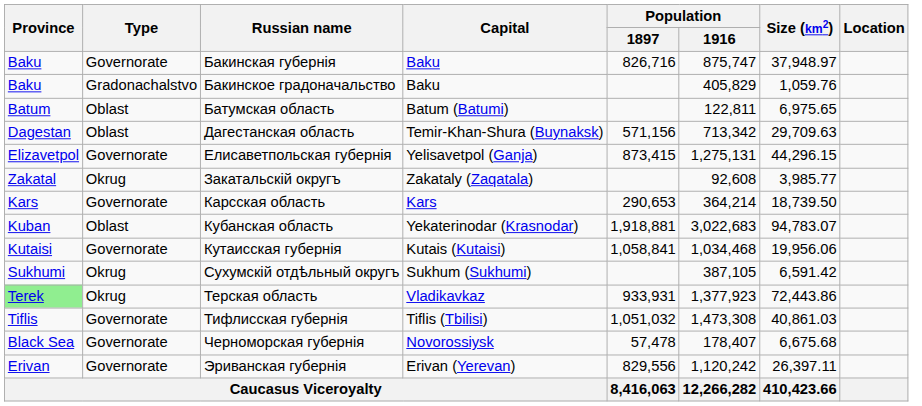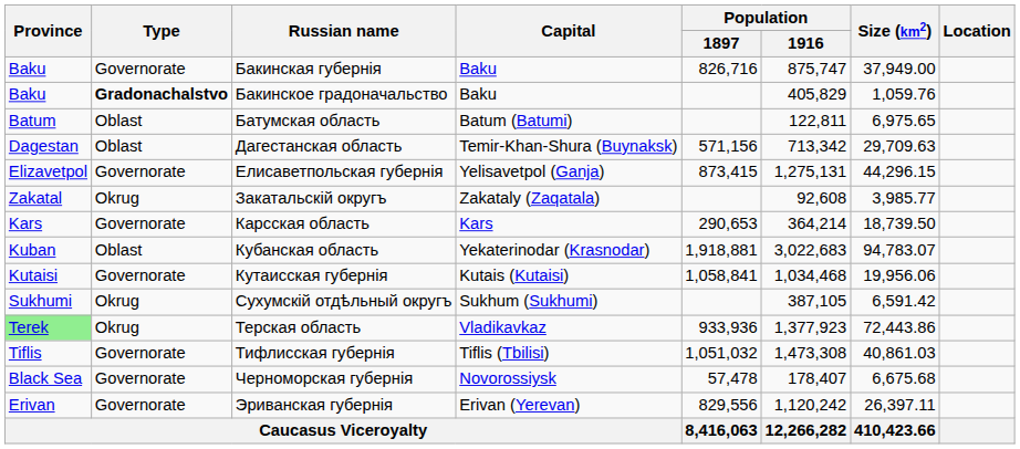 <table class="wikitable sortable">
 <tr>
 <th rowspan="2">Province</th>
 <th rowspan="2">Type</th>
 <th rowspan="2">Russian name</th>
 <th rowspan="2">Capital</th>
 <th colspan="2">Population</th>
 <th rowspan="2">Size (<small><a href='#'>km<sup>2</sup></a></small>)</th>
 <th rowspan="2">Location</th>
 </tr>
 <tr>
 <th>1897</th>
 <th>1916</th>
 </tr>
 <tr>
 <td><a href='#'>Baku</a></td>
 <td>Governorate</td>
 <td>Бакинская губернія</td>
 <td><a href='#'>Baku</a></td>
 <td align="right">826,716</td>
 <td align="right">875,747</td>
-<td align="right">37,948.97</td>
+<td align="right">37,949.00</td>
 <td></td>
 </tr>
 <tr>
 <td><a href='#'>Baku</a></td>
-<td>Gradonachalstvo</td>
+<td><strong>Gradonachalstvo</strong></td>
 <td>Бакинское градоначальство</td>
 <td>Baku</td>
 <td></td>
 <td align="right">405,829</td>
 <td align="right">1,059.76</td>
 <td></td>
 </tr>
 <tr>
 <td><a href='#'>Batum</a></td>
 <td>Oblast</td>
 <td>Батумская область</td>
 <td>Batum (<a href='#'>Batumi</a>)</td>
 <td></td>
 <td align="right">122,811</td>
 <td align="right">6,975.65</td>
 <td></td>
 </tr>
 <tr>
 <td><a href='#'>Dagestan</a></td>
 <td>Oblast</td>
 <td>Дагестанская область</td>
 <td>Temir-Khan-Shura (<a href='#'>Buynaksk</a>)</td>
 <td align="right">571,156</td>
 <td align="right">713,342</td>
 <td align="right">29,709.63</td>
 <td></td>
 </tr>
 <tr>
 <td><a href='#'>Elizavetpol</a></td>
 <td>Governorate</td>
 <td>Елисаветпольская губернія</td>
 <td>Yelisavetpol (<a href='#'>Ganja</a>)</td>
 <td align="right">873,415</td>
 <td align="right">1,275,131</td>
 <td align="right">44,296.15</td>
 <td></td>
 </tr>
 <tr>
 <td><a href='#'>Zakatal</a></td>
 <td>Okrug</td>
 <td>Закатальскій округъ</td>
 <td>Zakataly (<a href='#'>Zaqatala</a>)</td>
 <td></td>
 <td align="right">92,608</td>
 <td align="right">3,985.77</td>
 <td></td>
 </tr>
 <tr>
 <td><a href='#'>Kars</a></td>
 <td>Governorate</td>
 <td>Карсская область</td>
 <td><a href='#'>Kars</a></td>
 <td align="right">290,653</td>
 <td align="right">364,214</td>
 <td align="right">18,739.50</td>
 <td></td>
 </tr>
 <tr>
 <td><a href='#'>Kuban</a></td>
 <td>Oblast</td>
 <td>Кубанская область</td>
 <td>Yekaterinodar (<a href='#'>Krasnodar</a>)</td>
 <td align="right">1,918,881</td>
 <td align="right">3,022,683</td>
 <td align="right">94,783.07</td>
 <td></td>
 </tr>
 <tr>
 <td><a href='#'>Kutaisi</a></td>
 <td>Governorate</td>
 <td>Кутаисская губернія</td>
 <td>Kutais (<a href='#'>Kutaisi</a>)</td>
 <td align="right">1,058,841</td>
 <td align="right">1,034,468</td>
 <td align="right">19,956.06</td>
 <td></td>
 </tr>
 <tr>
 <td><a href='#'>Sukhumi</a></td>
 <td>Okrug</td>
 <td>Сухумскій отдѣльный округъ</td>
 <td>Sukhum (<a href='#'>Sukhumi</a>)</td>
 <td></td>
 <td align="right">387,105</td>
 <td align="right">6,591.42</td>
 <td></td>
 </tr>
 <tr>
 <td style="background: lightgreen;"><a href='#'>Terek</a></td>
 <td>Okrug</td>
 <td>Терская область</td>
 <td><a href='#'>Vladikavkaz</a></td>
-<td align="right">933,931</td>
+<td align="right">933,936</td>
 <td align="right">1,377,923</td>
 <td align="right">72,443.86</td>
 <td></td>
 </tr>
 <tr>
 <td><a href='#'>Tiflis</a></td>
 <td>Governorate</td>
 <td>Тифлисская губернія</td>
 <td>Tiflis (<a href='#'>Tbilisi</a>)</td>
 <td align="right">1,051,032</td>
 <td align="right">1,473,308</td>
 <td align="right">40,861.03</td>
 <td></td>
 </tr>
 <tr>
 <td><a href='#'>Black Sea</a></td>
 <td>Governorate</td>
 <td>Черноморская губернія</td>
 <td><a href='#'>Novorossiysk</a></td>
 <td align="right">57,478</td>
 <td align="right">178,407</td>
 <td align="right">6,675.68</td>
 <td></td>
 </tr>
 <tr>
 <td><a href='#'>Erivan</a></td>
 <td>Governorate</td>
 <td>Эриванская губернія</td>
 <td>Erivan (<a href='#'>Yerevan</a>)</td>
 <td align="right">829,556</td>
 <td align="right">1,120,242</td>
 <td align="right">26,397.11</td>
 <td></td>
 </tr>
 <tr>
 <th colspan="4">Caucasus Viceroyalty</th>
 <th>8,416,063</th>
 <th>12,266,282</th>
 <th>410,423.66</th>
 <th></th>
 </tr>
 </table>
